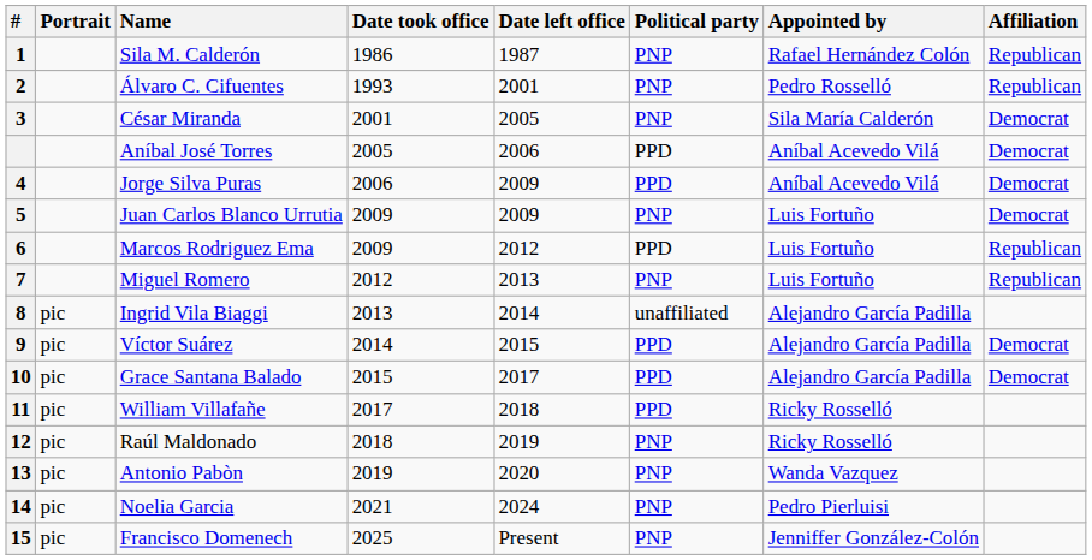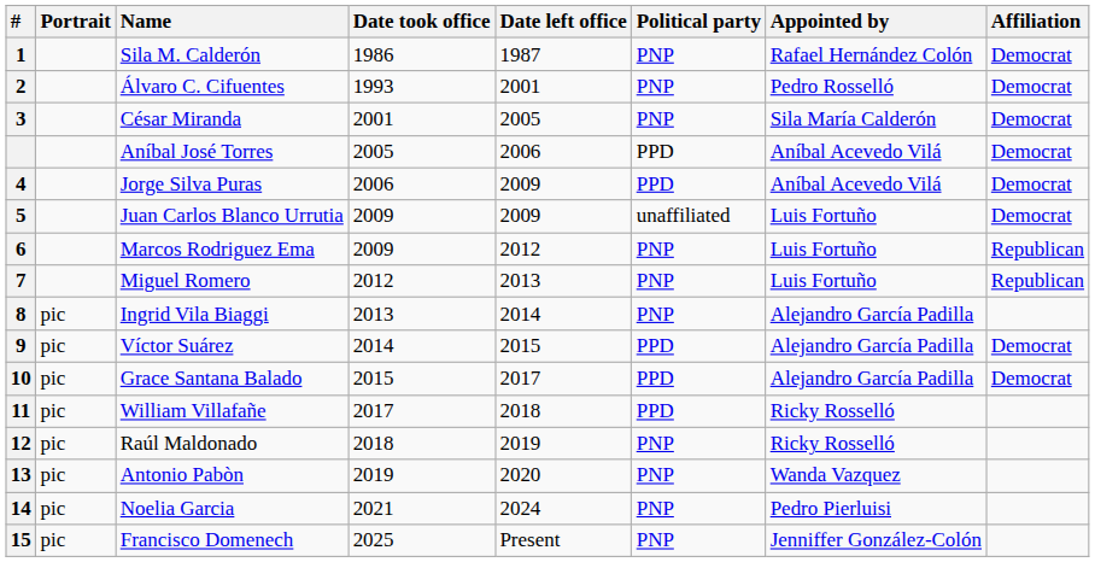 <table class="wikitable sortable" style="margin: 0 auto">
 <tr>
 <th style="text-align: left; vertical-align: top">#</th>
 <th style="text-align: left; vertical-align: top">Portrait</th>
 <th style="text-align: left; vertical-align: top">Name</th>
 <th style="text-align: left; vertical-align: top">Date took office</th>
 <th style="text-align: left; vertical-align: top">Date left office</th>
 <th style="text-align: left; vertical-align: top">Political party</th>
 <th style="text-align: left; vertical-align: top">Appointed by</th>
 <th style="text-align: left; vertical-align: top">Affiliation</th>
 </tr>
 <tr>
 <th>1</th>
 <td></td>
 <td><a href='#'>Sila M. Calderón</a></td>
 <td>1986</td>
 <td>1987</td>
 <td><a href='#'>PNP</a></td>
 <td><a href='#'>Rafael Hernández Colón</a></td>
-<td><a href='#'>Republican</a></td>
+<td><a href='#'>Democrat</a></td>
 </tr>
 <tr>
 <th>2</th>
 <td></td>
 <td><a href='#'>Álvaro C. Cifuentes</a></td>
 <td>1993</td>
 <td>2001</td>
 <td><a href='#'>PNP</a></td>
 <td><a href='#'>Pedro Rosselló</a></td>
-<td><a href='#'>Republican</a></td>
+<td><a href='#'>Democrat</a></td>
 </tr>
 <tr>
 <th>3</th>
 <td></td>
 <td><a href='#'>César Miranda</a></td>
 <td>2001</td>
 <td>2005</td>
 <td><a href='#'>PNP</a></td>
 <td><a href='#'>Sila María Calderón</a></td>
 <td><a href='#'>Democrat</a></td>
 </tr>
 <tr>
 <th></th>
 <td></td>
 <td><a href='#'>Aníbal José Torres</a></td>
 <td>2005</td>
 <td>2006</td>
 <td>PPD</td>
 <td><a href='#'>Aníbal Acevedo Vilá</a></td>
 <td><a href='#'>Democrat</a></td>
 </tr>
 <tr>
 <th>4</th>
 <td></td>
 <td><a href='#'>Jorge Silva Puras</a></td>
 <td>2006</td>
 <td>2009</td>
 <td><a href='#'>PPD</a></td>
 <td><a href='#'>Aníbal Acevedo Vilá</a></td>
 <td><a href='#'>Democrat</a></td>
 </tr>
 <tr>
 <th>5</th>
 <td></td>
 <td><a href='#'>Juan Carlos Blanco Urrutia</a></td>
 <td>2009</td>
 <td>2009</td>
-<td><a href='#'>PNP</a></td>
+<td>unaffiliated</td>
 <td><a href='#'>Luis Fortuño</a></td>
 <td><a href='#'>Democrat</a></td>
 </tr>
 <tr>
 <th>6</th>
 <td></td>
 <td><a href='#'>Marcos Rodriguez Ema</a></td>
 <td>2009</td>
 <td>2012</td>
-<td>PPD</td>
+<td><a href='#'>PNP</a></td>
 <td><a href='#'>Luis Fortuño</a></td>
 <td><a href='#'>Republican</a></td>
 </tr>
 <tr>
 <th>7</th>
 <td></td>
 <td><a href='#'>Miguel Romero</a></td>
 <td>2012</td>
 <td>2013</td>
 <td><a href='#'>PNP</a></td>
 <td><a href='#'>Luis Fortuño</a></td>
 <td><a href='#'>Republican</a></td>
 </tr>
 <tr>
 <th>8</th>
 <td>pic</td>
 <td><a href='#'>Ingrid Vila Biaggi</a></td>
 <td>2013</td>
 <td>2014</td>
-<td>unaffiliated</td>
+<td><a href='#'>PNP</a></td>
 <td><a href='#'>Alejandro García Padilla</a></td>
 <td></td>
 </tr>
 <tr>
 <th>9</th>
 <td>pic</td>
 <td><a href='#'>Víctor Suárez</a></td>
 <td>2014</td>
 <td>2015</td>
 <td><a href='#'>PPD</a></td>
 <td><a href='#'>Alejandro García Padilla</a></td>
 <td><a href='#'>Democrat</a></td>
 </tr>
 <tr>
 <th>10</th>
 <td>pic</td>
 <td><a href='#'>Grace Santana Balado</a></td>
 <td>2015</td>
 <td>2017</td>
 <td><a href='#'>PPD</a></td>
 <td><a href='#'>Alejandro García Padilla</a></td>
 <td><a href='#'>Democrat</a></td>
 </tr>
 <tr>
 <th>11</th>
 <td>pic</td>
 <td><a href='#'>William Villafañe</a></td>
 <td>2017</td>
 <td>2018</td>
 <td><a href='#'>PPD</a></td>
 <td><a href='#'>Ricky Rosselló</a></td>
 </tr>
 <tr>
 <th>12</th>
 <td>pic</td>
 <td>Raúl Maldonado</td>
 <td>2018</td>
 <td>2019</td>
 <td><a href='#'>PNP</a></td>
 <td><a href='#'>Ricky Rosselló</a></td>
 <td></td>
 </tr>
 <tr>
 <th>13</th>
 <td>pic</td>
 <td><a href='#'>Antonio Pabòn</a></td>
 <td>2019</td>
 <td>2020</td>
 <td><a href='#'>PNP</a></td>
 <td><a href='#'>Wanda Vazquez</a></td>
 <td></td>
 </tr>
 <tr>
 <th>14</th>
 <td>pic</td>
 <td><a href='#'>Noelia Garcia</a></td>
 <td>2021</td>
 <td>2024</td>
 <td><a href='#'>PNP</a></td>
 <td><a href='#'>Pedro Pierluisi</a></td>
 <td></td>
 </tr>
 <tr>
 <th>15</th>
 <td>pic</td>
 <td><a href='#'>Francisco Domenech</a></td>
 <td>2025</td>
 <td>Present</td>
 <td><a href='#'>PNP</a></td>
 <td><a href='#'>Jenniffer González-Colón</a></td>
 <td></td>
 </tr>
 </table>
